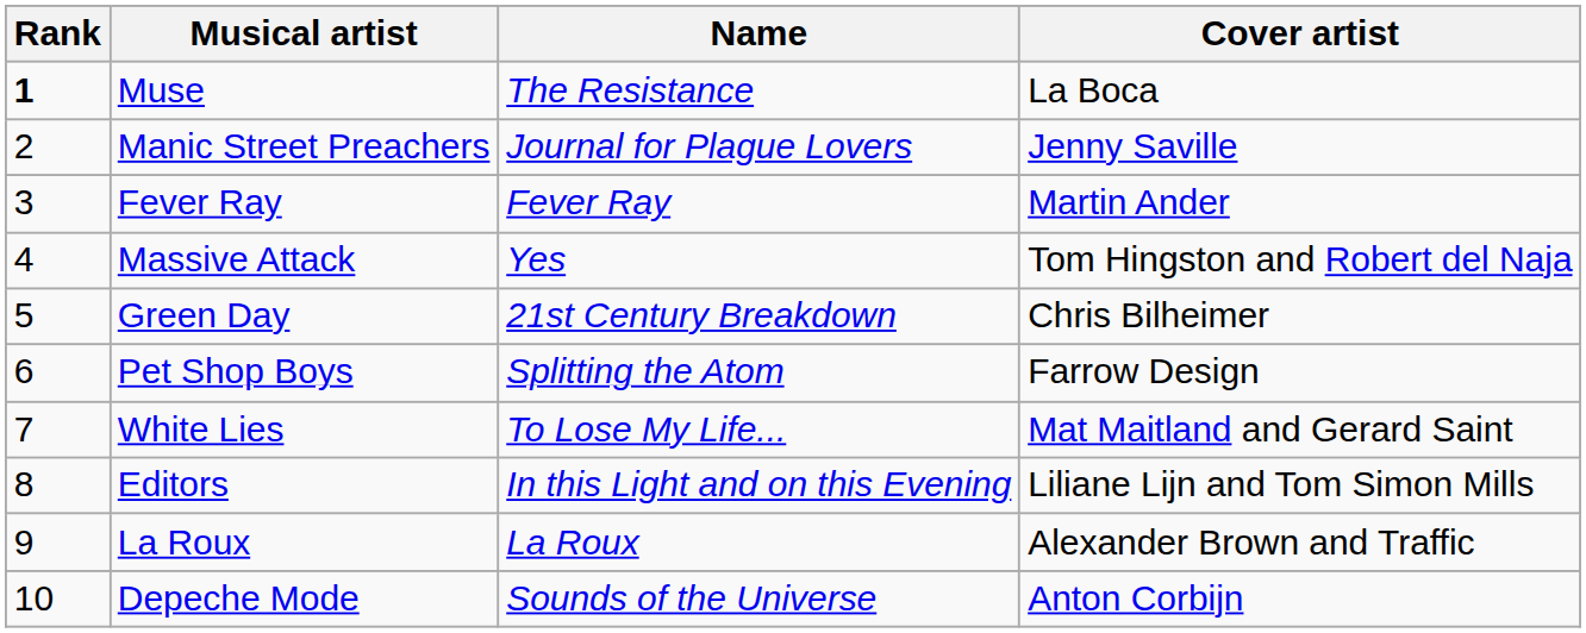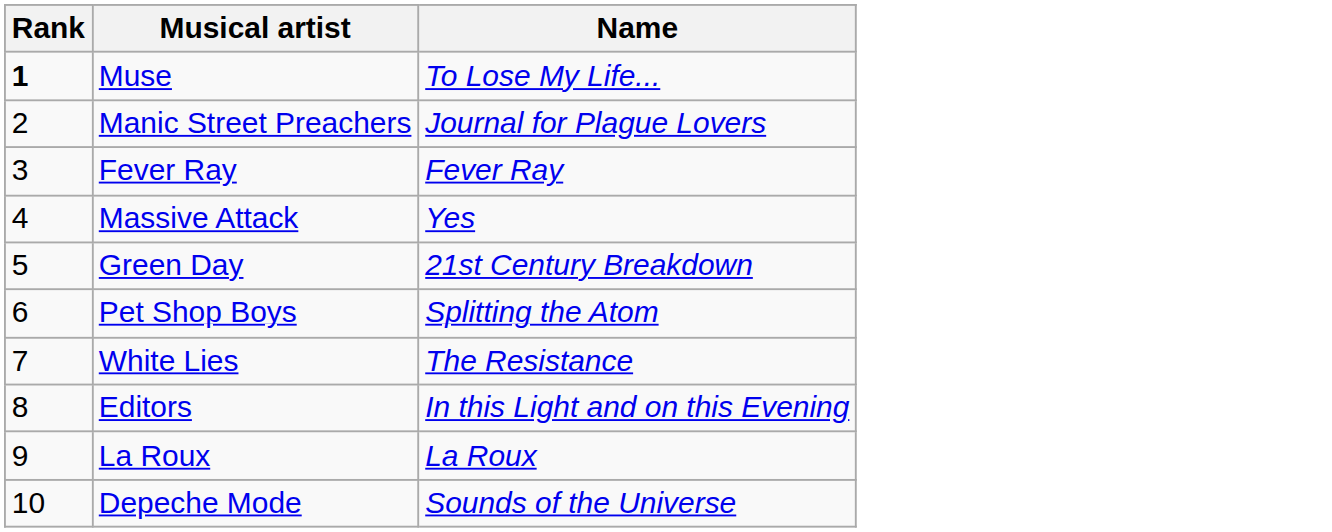 <table class=wikitable>
 <tr>
 <th>Rank</th>
 <th>Musical artist</th>
 <th>Name</th>
-<th>Cover artist</th>
 </tr>
 <tr>
 <td><strong>1</strong></td>
 <td><a href='#'>Muse</a></td>
-<td><em><a href='#'>The Resistance</a></em></td>
-<td>La Boca</td>
+<td><em><a href='#'>To Lose My Life...</a></em></td>
 </tr>
 <tr>
 <td>2</td>
 <td><a href='#'>Manic Street Preachers</a></td>
 <td><em><a href='#'>Journal for Plague Lovers</a></em></td>
-<td><a href='#'>Jenny Saville</a></td>
 </tr>
 <tr>
 <td>3</td>
 <td><a href='#'>Fever Ray</a></td>
 <td><em><a href='#'>Fever Ray</a></em></td>
-<td><a href='#'>Martin Ander</a></td>
 </tr>
 <tr>
 <td>4</td>
 <td><a href='#'>Massive Attack</a></td>
 <td><em><a href='#'>Yes</a></em></td>
-<td>Tom Hingston and <a href='#'>Robert del Naja</a></td>
 </tr>
 <tr>
 <td>5</td>
 <td><a href='#'>Green Day</a></td>
 <td><em><a href='#'>21st Century Breakdown</a></em></td>
-<td>Chris Bilheimer</td>
 </tr>
 <tr>
 <td>6</td>
 <td><a href='#'>Pet Shop Boys</a></td>
 <td><em><a href='#'>Splitting the Atom</a></em></td>
-<td>Farrow Design</td>
 </tr>
 <tr>
 <td>7</td>
 <td><a href='#'>White Lies</a></td>
-<td><em><a href='#'>To Lose My Life...</a></em></td>
-<td><a href='#'>Mat Maitland</a> and Gerard Saint</td>
+<td><em><a href='#'>The Resistance</a></em></td>
 </tr>
 <tr>
 <td>8</td>
 <td><a href='#'>Editors</a></td>
 <td><em><a href='#'>In this Light and on this Evening</a></em></td>
-<td>Liliane Lijn and Tom Simon Mills</td>
 </tr>
 <tr>
 <td>9</td>
 <td><a href='#'>La Roux</a></td>
 <td><em><a href='#'>La Roux</a></em></td>
-<td>Alexander Brown and Traffic</td>
 </tr>
 <tr>
 <td>10</td>
 <td><a href='#'>Depeche Mode</a></td>
 <td><em><a href='#'>Sounds of the Universe</a></em></td>
-<td><a href='#'>Anton Corbijn</a></td>
 </tr>
 </table>
